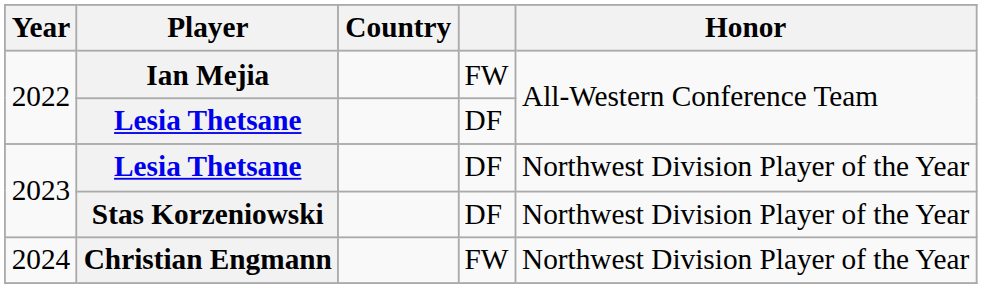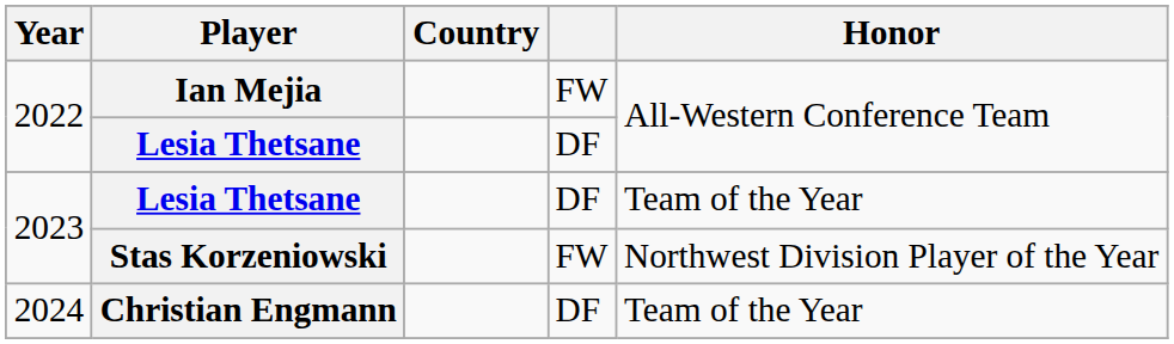 <table class="wikitable plainrowheaders">
 <tr>
 <th scope="col">Year</th>
 <th scope="col">Player</th>
 <th scope="col">Country</th>
 <th scope="col"></th>
 <th scope="col">Honor</th>
 </tr>
 <tr>
 <td rowspan=2>2022</td>
 <th scope="row">Ian Mejia</th>
 <td></td>
 <td>FW</td>
 <td rowspan=2>All-Western Conference Team</td>
 </tr>
 <tr>
 <th scope="row"><a href='#'>Lesia Thetsane</a></th>
 <td></td>
 <td>DF</td>
 </tr>
 <tr>
 <td rowspan=2>2023</td>
 <th scope="row"><a href='#'>Lesia Thetsane</a></th>
 <td></td>
 <td>DF</td>
-<td>Northwest Division Player of the Year</td>
+<td>Team of the Year</td>
 </tr>
 <tr>
 <th scope="row">Stas Korzeniowski</th>
 <td></td>
-<td>DF</td>
+<td>FW</td>
 <td>Northwest Division Player of the Year</td>
 </tr>
 <tr>
 <td>2024</td>
 <th scope="row">Christian Engmann</th>
 <td></td>
-<td>FW</td>
-<td>Northwest Division Player of the Year</td>
+<td>DF</td>
+<td>Team of the Year</td>
 </tr>
 </table>
